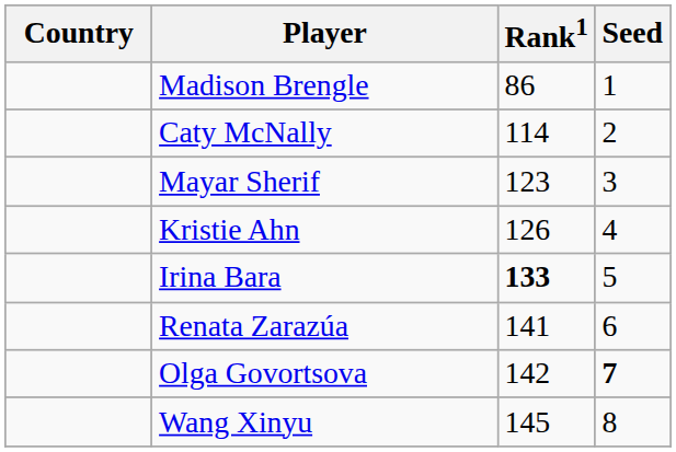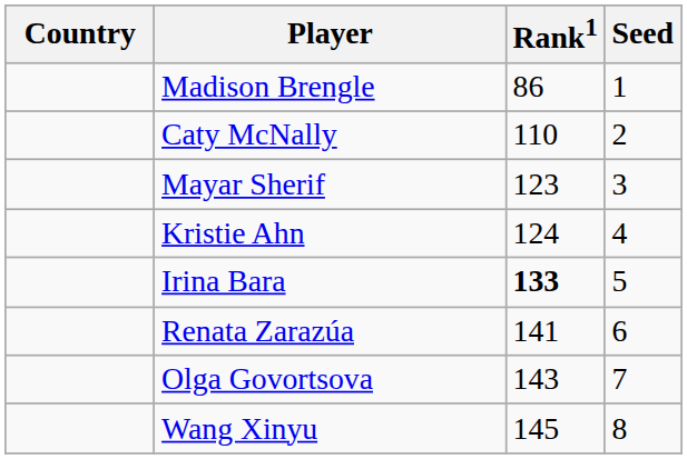 <table class="sortable wikitable">
 <tr>
 <th width="70">Country</th>
 <th width="175">Player</th>
 <th>Rank<sup>1</sup></th>
 <th>Seed</th>
 </tr>
 <tr>
 <td></td>
 <td><a href='#'>Madison Brengle</a></td>
 <td>86</td>
 <td>1</td>
 </tr>
 <tr>
 <td></td>
 <td><a href='#'>Caty McNally</a></td>
-<td>114</td>
+<td>110</td>
 <td>2</td>
 </tr>
 <tr>
 <td></td>
 <td><a href='#'>Mayar Sherif</a></td>
 <td>123</td>
 <td>3</td>
 </tr>
 <tr>
 <td></td>
 <td><a href='#'>Kristie Ahn</a></td>
-<td>126</td>
+<td>124</td>
 <td>4</td>
 </tr>
 <tr>
 <td></td>
 <td><a href='#'>Irina Bara</a></td>
 <td><strong>133</strong></td>
 <td>5</td>
 </tr>
 <tr>
 <td></td>
 <td><a href='#'>Renata Zarazúa</a></td>
 <td>141</td>
 <td>6</td>
 </tr>
 <tr>
 <td></td>
 <td><a href='#'>Olga Govortsova</a></td>
-<td>142</td>
-<td><strong>7</strong></td>
+<td>143</td>
+<td>7</td>
 </tr>
 <tr>
 <td></td>
 <td><a href='#'>Wang Xinyu</a></td>
 <td>145</td>
 <td>8</td>
 </tr>
 </table>
